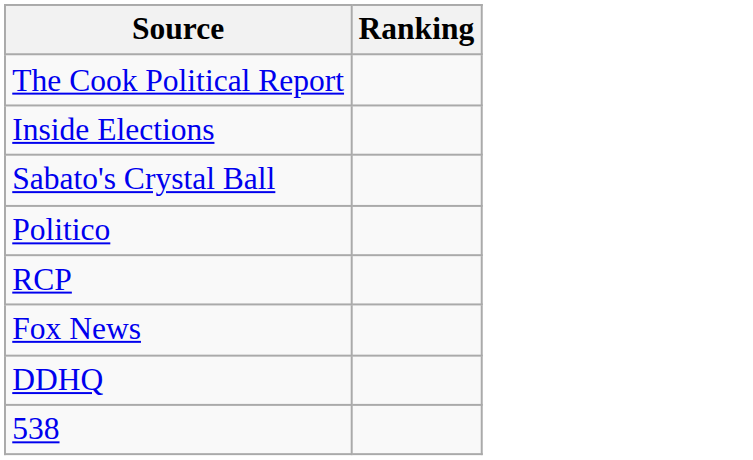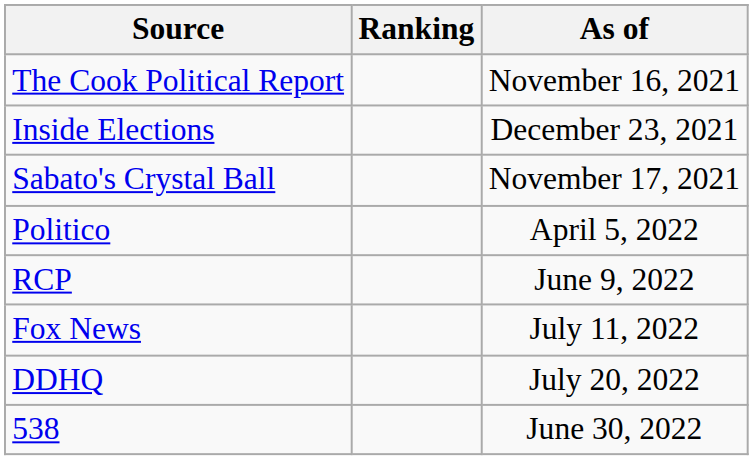 <table class="wikitable" style="text-align:center">
 <tr>
 <th>Source</th>
 <th>Ranking</th>
+<th>As of</th>
 </tr>
 <tr>
 <td align=left><a href='#'>The Cook Political Report</a></td>
 <td></td>
+<td>November 16, 2021</td>
 </tr>
 <tr>
 <td align=left><a href='#'>Inside Elections</a></td>
 <td></td>
+<td>December 23, 2021</td>
 </tr>
 <tr>
 <td align=left><a href='#'>Sabato's Crystal Ball</a></td>
 <td></td>
+<td>November 17, 2021</td>
 </tr>
 <tr>
 <td align="left"><a href='#'>Politico</a></td>
 <td></td>
+<td>April 5, 2022</td>
 </tr>
 <tr>
 <td align="left"><a href='#'>RCP</a></td>
 <td></td>
+<td>June 9, 2022</td>
 </tr>
 <tr>
 <td align=left><a href='#'>Fox News</a></td>
 <td></td>
+<td>July 11, 2022</td>
 </tr>
 <tr>
 <td align="left"><a href='#'>DDHQ</a></td>
 <td></td>
+<td>July 20, 2022</td>
 </tr>
 <tr>
 <td align="left"><a href='#'>538</a></td>
 <td></td>
+<td>June 30, 2022</td>
 </tr>
 </table>
